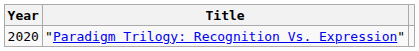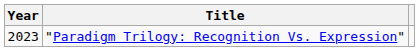 <table class="wikitable plainrowheaders sortable">
 <tr>
 <th scope="col">Year</th>
 <th scope="col">Title</th>
 <th scope="col" class="unsortable"></th>
 </tr>
 <tr>
-<td rowspan="1">2020</td>
+<td rowspan="1">2023</td>
 <td>"<a href='#'>Paradigm Trilogy: Recognition Vs. Expression</a>"</td>
 <td style="text-align:center"></td>
 </tr>
 <tr>
 </tr>
 </table>
